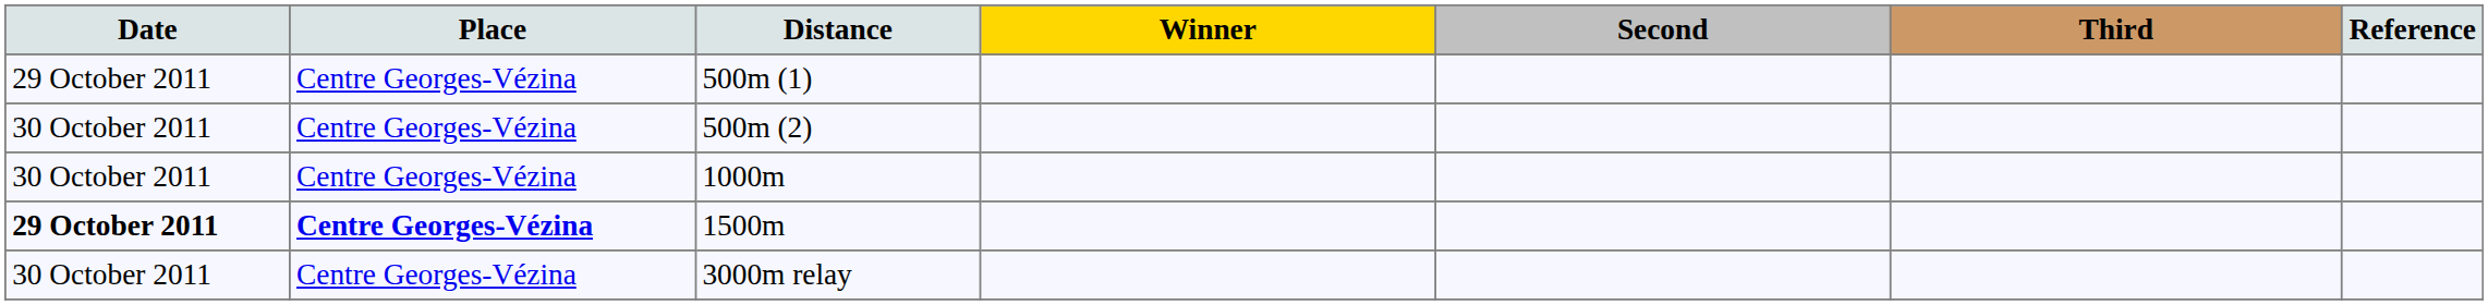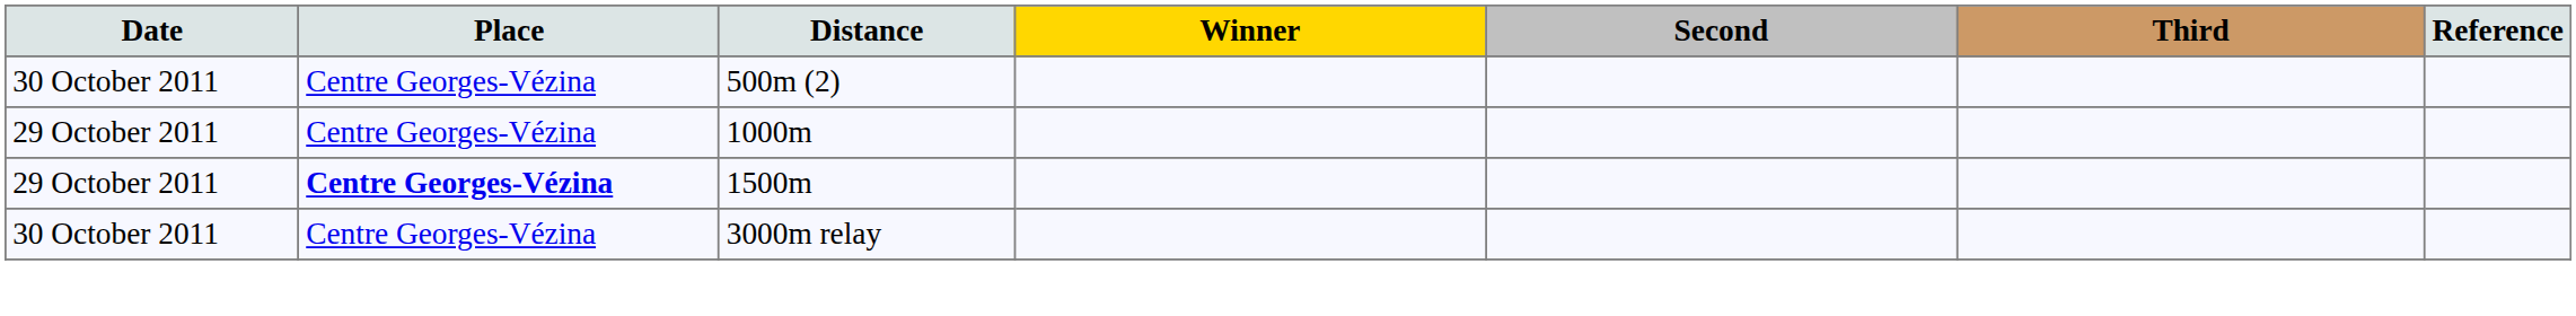 <table bgcolor="#f7f8ff" cellpadding="3" cellspacing="0" border="1" style="font-size: 95%; border: gray solid 1px; border-collapse: collapse;">
 <tr bgcolor="#CCCCCC">
 <td align="center" bgcolor="#DCE5E5" width="150"><strong>Date</strong></td>
 <td align="center" bgcolor="#DCE5E5" width="220"><strong>Place</strong></td>
 <td align="center" bgcolor="#DCE5E5" width="150"><strong>Distance</strong></td>
 <td align="center" bgcolor="gold" width="250"><strong>Winner</strong></td>
 <td align="center" bgcolor="silver" width="250"><strong>Second</strong></td>
 <td align="center" bgcolor="CC9966" width="250"><strong>Third</strong></td>
 <td align="center" bgcolor="#DCE5E5" width="30"><strong>Reference</strong></td>
 </tr>
 <tr align="left">
-<td>29 October 2011</td>
-<td><a href='#'>Centre Georges-Vézina</a></td>
-<td>500m (1)</td>
-<td></td>
-<td></td>
-<td></td>
-<td></td>
-</tr>
-<tr align="left">
 <td>30 October 2011</td>
 <td><a href='#'>Centre Georges-Vézina</a></td>
 <td>500m (2)</td>
 <td></td>
 <td></td>
 <td></td>
 <td></td>
 </tr>
 <tr align="left">
-<td>30 October 2011</td>
+<td>29 October 2011</td>
 <td><a href='#'>Centre Georges-Vézina</a></td>
 <td>1000m</td>
 <td></td>
 <td></td>
 <td></td>
 <td></td>
 </tr>
 <tr align="left">
-<td><strong>29 October 2011</strong></td>
+<td>29 October 2011</td>
 <td><strong><a href='#'>Centre Georges-Vézina</a></strong></td>
 <td>1500m</td>
 <td></td>
 <td></td>
 <td></td>
 <td></td>
 </tr>
 <tr align="left">
 <td>30 October 2011</td>
 <td><a href='#'>Centre Georges-Vézina</a></td>
 <td>3000m relay</td>
 <td></td>
 <td></td>
 <td></td>
 <td></td>
 </tr>
 </table>
